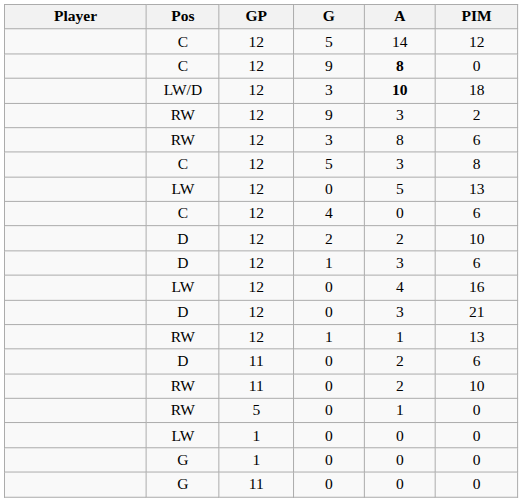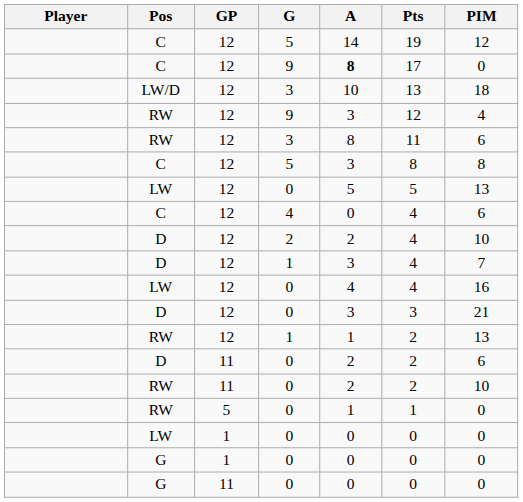 <table class="wikitable sortable" width="60%">
 <tr ALIGN="center">
 <th bgcolor="#DDDDFF" width="10%">Player</th>
 <th bgcolor="#DDDDFF" width="3%" title="Position">Pos</th>
 <th bgcolor="#DDDDFF" width="5%" title="Games played">GP</th>
 <th bgcolor="#DDDDFF" width="5%" title="Goals">G</th>
 <th bgcolor="#DDDDFF" width="5%" title="Assists">A</th>
+<th bgcolor="#DDDDFF" width="5%" title="Points">Pts</th>
 <th bgcolor="#DDDDFF" width="5%" title="Penalties in Minutes">PIM</th>
 </tr>
 <tr align="center">
 <td align="right"></td>
 <td>C</td>
 <td>12</td>
 <td>5</td>
 <td>14</td>
+<td>19</td>
 <td>12</td>
 </tr>
 <tr align="center">
 <td align="right"></td>
 <td>C</td>
 <td>12</td>
 <td>9</td>
 <td><strong>8</strong></td>
+<td>17</td>
 <td>0</td>
 </tr>
 <tr align="center">
 <td align="right"></td>
 <td>LW/D</td>
 <td>12</td>
 <td>3</td>
-<td><strong>10</strong></td>
+<td>10</td>
+<td>13</td>
 <td>18</td>
 </tr>
 <tr align="center">
 <td align="right"></td>
 <td>RW</td>
 <td>12</td>
 <td>9</td>
 <td>3</td>
-<td>2</td>
+<td>12</td>
+<td>4</td>
 </tr>
 <tr align="center">
 <td align="right"></td>
 <td>RW</td>
 <td>12</td>
 <td>3</td>
 <td>8</td>
+<td>11</td>
 <td>6</td>
 </tr>
 <tr align="center">
 <td align="right"></td>
 <td>C</td>
 <td>12</td>
 <td>5</td>
 <td>3</td>
 <td>8</td>
+<td>8</td>
 </tr>
 <tr align="center">
 <td align="right"></td>
 <td>LW</td>
 <td>12</td>
 <td>0</td>
+<td>5</td>
 <td>5</td>
 <td>13</td>
 </tr>
 <tr align="center">
 <td align="right"></td>
 <td>C</td>
 <td>12</td>
 <td>4</td>
 <td>0</td>
+<td>4</td>
 <td>6</td>
 </tr>
 <tr align="center">
 <td align="right"></td>
 <td>D</td>
 <td>12</td>
 <td>2</td>
 <td>2</td>
+<td>4</td>
 <td>10</td>
 </tr>
 <tr align="center">
 <td align="right"></td>
 <td>D</td>
 <td>12</td>
 <td>1</td>
 <td>3</td>
-<td>6</td>
+<td>4</td>
+<td>7</td>
 </tr>
 <tr align="center">
 <td align="right"></td>
 <td>LW</td>
 <td>12</td>
 <td>0</td>
+<td>4</td>
 <td>4</td>
 <td>16</td>
 </tr>
 <tr align="center">
 <td align="right"></td>
 <td>D</td>
 <td>12</td>
 <td>0</td>
 <td>3</td>
+<td>3</td>
 <td>21</td>
 </tr>
 <tr align="center">
 <td align="right"></td>
 <td>RW</td>
 <td>12</td>
 <td>1</td>
 <td>1</td>
+<td>2</td>
 <td>13</td>
 </tr>
 <tr align="center">
 <td align="right"></td>
 <td>D</td>
 <td>11</td>
 <td>0</td>
+<td>2</td>
 <td>2</td>
 <td>6</td>
 </tr>
 <tr align="center">
 <td align="right"></td>
 <td>RW</td>
 <td>11</td>
 <td>0</td>
 <td>2</td>
+<td>2</td>
 <td>10</td>
 </tr>
 <tr align="center">
 <td align="right"></td>
 <td>RW</td>
 <td>5</td>
 <td>0</td>
 <td>1</td>
+<td>1</td>
 <td>0</td>
 </tr>
 <tr align="center">
 <td align="right"></td>
 <td>LW</td>
 <td>1</td>
+<td>0</td>
 <td>0</td>
 <td>0</td>
 <td>0</td>
 </tr>
 <tr align="center">
 <td align="right"></td>
 <td>G</td>
 <td>1</td>
 <td>0</td>
 <td>0</td>
 <td>0</td>
+<td>0</td>
 </tr>
 <tr align="center">
 <td align="right"></td>
 <td>G</td>
 <td>11</td>
 <td>0</td>
 <td>0</td>
 <td>0</td>
+<td>0</td>
 </tr>
 </table>
